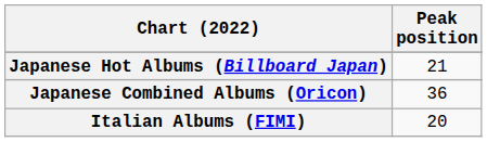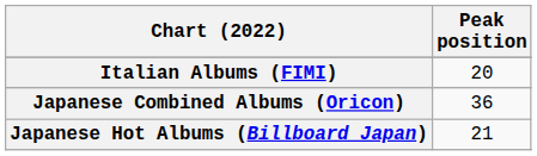 <table class="wikitable sortable plainrowheaders" style="text-align:center">
 <tr>
 <th>Chart (2022)</th>
 <th>Peak<br>position</th>
 </tr>
 <tr>
 </tr>
 <tr>
 </tr>
 <tr>
 </tr>
 <tr>
 </tr>
 <tr>
 </tr>
 <tr>
-<th scope="row">Japanese Hot Albums (<em><a href='#'>Billboard Japan</a></em>)</th>
-<td>21</td>
+<th scope="row">Italian Albums (<a href='#'>FIMI</a>)</th>
+<td>20</td>
 </tr>
 <tr>
 </tr>
 <tr>
 <th scope="row">Japanese Combined Albums (<a href='#'>Oricon</a>)</th>
 <td>36</td>
 </tr>
 <tr>
-<th scope="row">Italian Albums (<a href='#'>FIMI</a>)</th>
-<td>20</td>
+<th scope="row">Japanese Hot Albums (<em><a href='#'>Billboard Japan</a></em>)</th>
+<td>21</td>
 </tr>
 <tr>
 </tr>
 <tr>
 </tr>
 <tr>
 </tr>
 <tr>
 </tr>
 <tr>
 </tr>
 </table>
